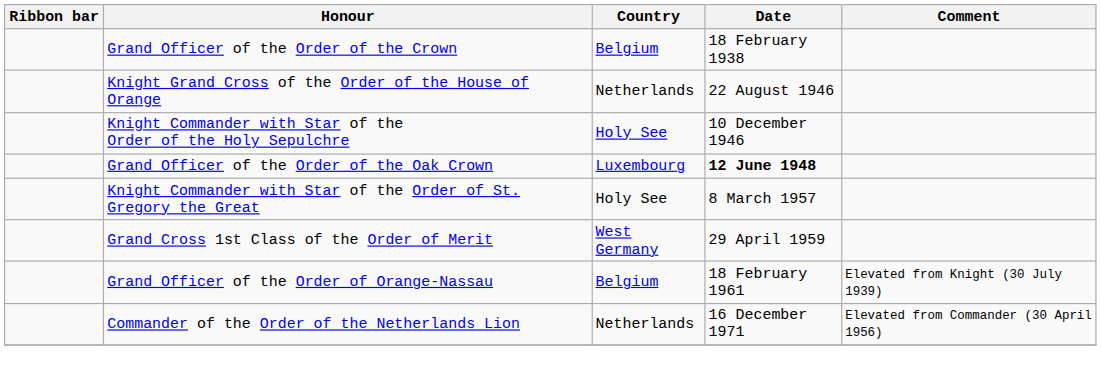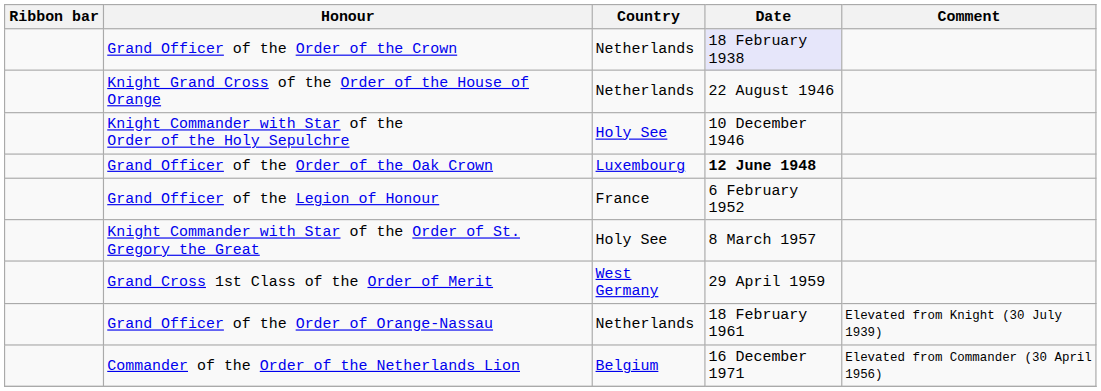 <table class="wikitable" style="width:60%;">
 <tr>
 <th style="width:80px;">Ribbon bar</th>
 <th>Honour</th>
 <th>Country</th>
 <th>Date</th>
 <th>Comment</th>
 </tr>
 <tr>
 <td></td>
 <td><a href='#'>Grand Officer</a> of the <a href='#'>Order of the Crown</a></td>
-<td><a href='#'>Belgium</a></td>
-<td>18 February 1938</td>
+<td>Netherlands</td>
+<td style="background: lavender;">18 February 1938</td>
 <td></td>
 </tr>
 <tr>
 <td></td>
 <td><a href='#'>Knight Grand Cross</a> of the <a href='#'>Order of the House of Orange</a></td>
 <td>Netherlands</td>
 <td>22 August 1946</td>
 <td></td>
 </tr>
 <tr>
 <td></td>
 <td><a href='#'>Knight Commander with Star</a> of the <br> <a href='#'>Order of the Holy Sepulchre</a></td>
 <td><a href='#'>Holy See</a></td>
 <td>10 December 1946</td>
 <td></td>
 </tr>
 <tr>
 <td></td>
 <td><a href='#'>Grand Officer</a> of the <a href='#'>Order of the Oak Crown</a></td>
 <td><a href='#'>Luxembourg</a></td>
 <td><strong>12 June 1948</strong></td>
 <td></td>
 </tr>
 <tr>
 <td></td>
+<td><a href='#'>Grand Officer</a> of the <a href='#'>Legion of Honour</a></td>
+<td>France</td>
+<td>6 February 1952</td>
+<td></td>
+</tr>
+<tr>
+<td></td>
 <td><a href='#'>Knight Commander with Star</a> of the <a href='#'>Order of St. Gregory the Great</a></td>
 <td>Holy See</td>
 <td>8 March 1957</td>
 <td></td>
 </tr>
 <tr>
 <td></td>
 <td><a href='#'>Grand Cross</a> 1st Class of the <a href='#'>Order of Merit</a></td>
 <td><a href='#'>West Germany</a></td>
 <td>29 April 1959</td>
 <td></td>
 </tr>
 <tr>
 <td></td>
 <td><a href='#'>Grand Officer</a> of the <a href='#'>Order of Orange-Nassau</a></td>
-<td><a href='#'>Belgium</a></td>
+<td>Netherlands</td>
 <td>18 February 1961</td>
 <td><small>Elevated from Knight (30 July 1939)</small></td>
 </tr>
 <tr>
 <td></td>
 <td><a href='#'>Commander</a> of the <a href='#'>Order of the Netherlands Lion</a></td>
-<td>Netherlands</td>
+<td><a href='#'>Belgium</a></td>
 <td>16 December 1971</td>
 <td><small>Elevated from Commander (30 April 1956)</small></td>
 </tr>
 <tr style="background:#ccf; text-align:center;">
 </tr>
 </table>
